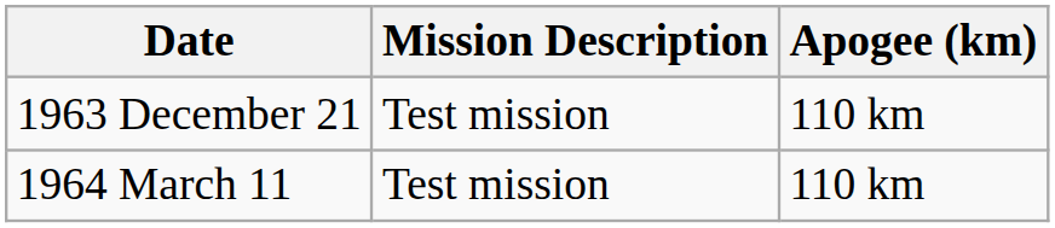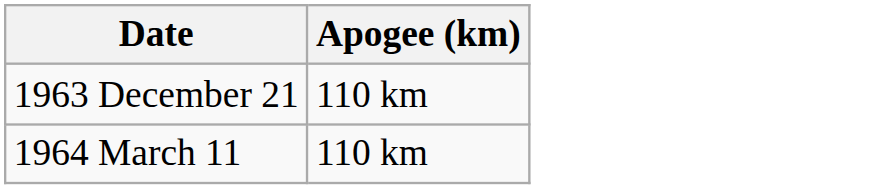 <table class="wikitable sortable">
 <tr>
 <th>Date</th>
-<th>Mission Description</th>
 <th>Apogee (km)</th>
 </tr>
 <tr>
 <td>1963 December 21</td>
-<td>Test mission</td>
 <td>110 km</td>
 </tr>
 <tr>
 <td>1964 March 11</td>
-<td>Test mission</td>
 <td>110 km</td>
 </tr>
 </table>
